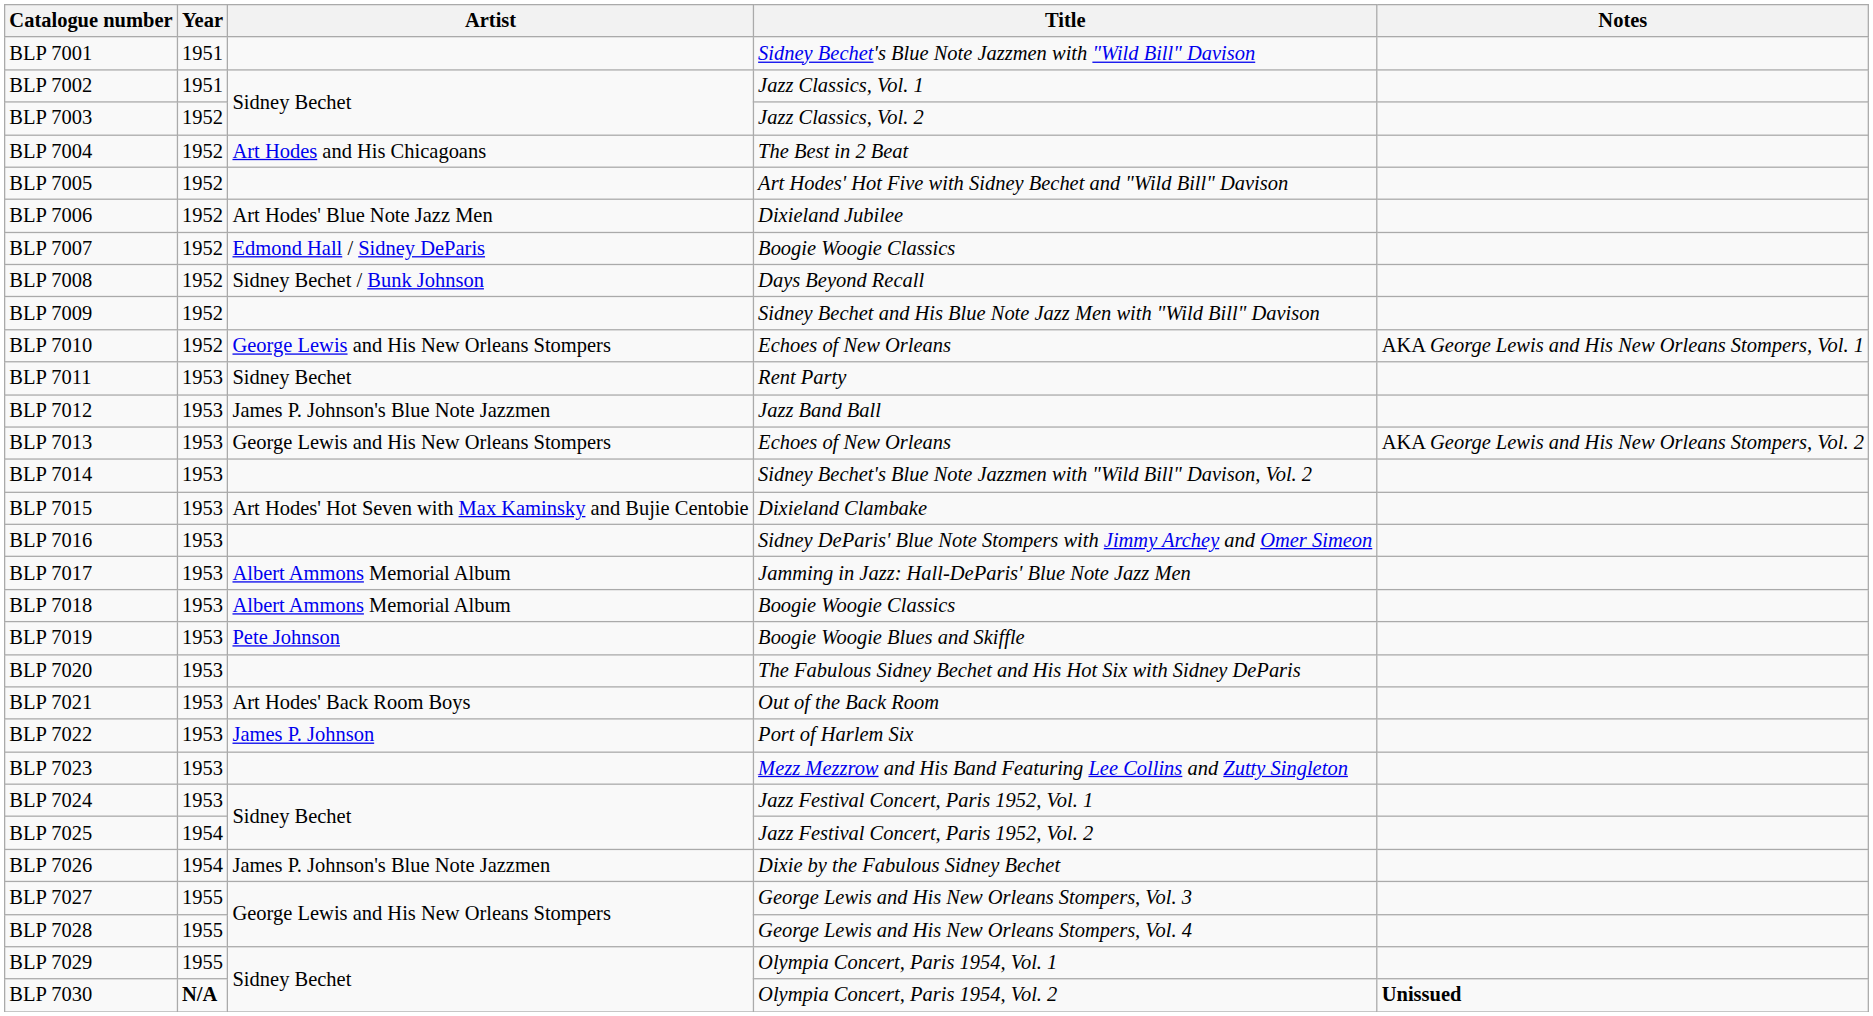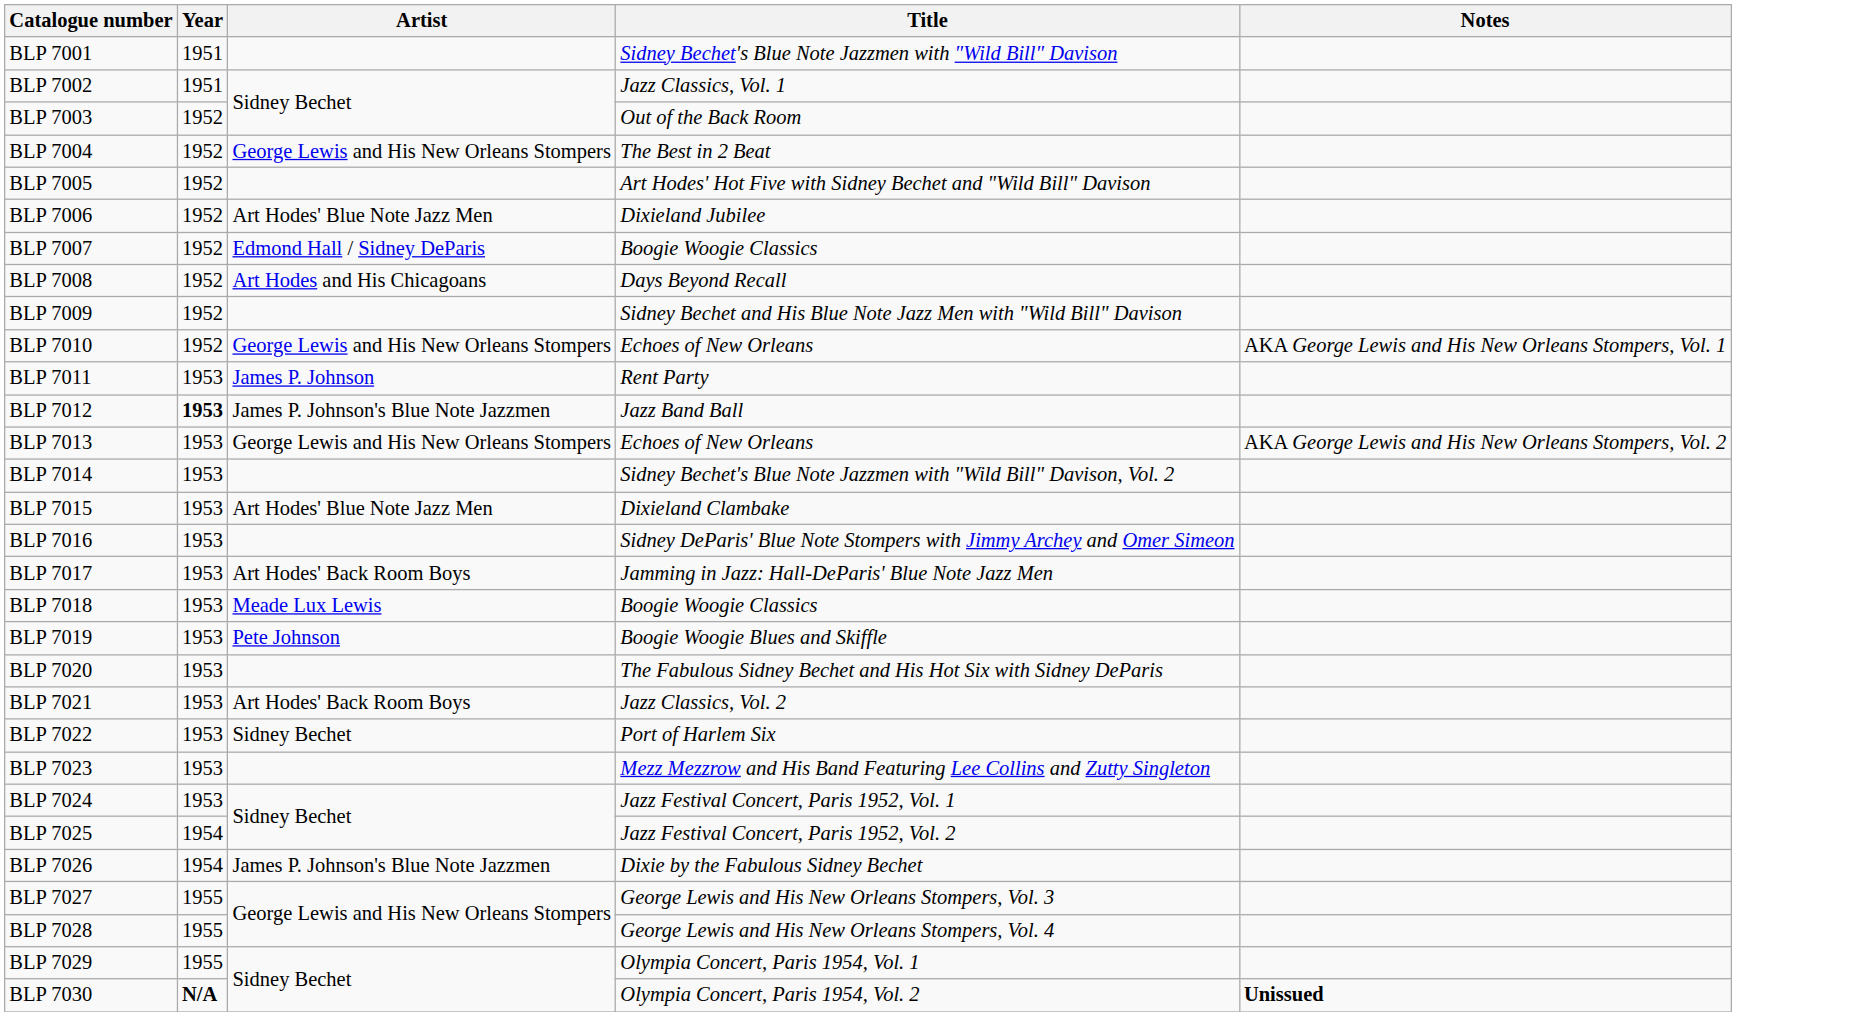 <table class="wikitable sortable" align="center" bgcolor="CCCCCC" |>
 <tr>
 <th>Catalogue number</th>
 <th>Year</th>
 <th>Artist</th>
 <th>Title</th>
 <th>Notes</th>
 </tr>
 <tr>
 <td>BLP 7001</td>
 <td>1951</td>
 <td></td>
 <td><em><a href='#'>Sidney Bechet</a>'s Blue Note Jazzmen with <a href='#'>"Wild Bill" Davison</a></em></td>
 <td></td>
 </tr>
 <tr>
 <td>BLP 7002</td>
 <td>1951</td>
 <td rowspan="2">Sidney Bechet</td>
 <td><em>Jazz Classics, Vol. 1</em></td>
 <td></td>
 </tr>
 <tr>
 <td>BLP 7003</td>
 <td>1952</td>
-<td><em>Jazz Classics, Vol. 2</em></td>
+<td><em>Out of the Back Room</em></td>
 <td></td>
 </tr>
 <tr>
 <td>BLP 7004</td>
 <td>1952</td>
-<td><a href='#'>Art Hodes</a> and His Chicagoans</td>
+<td><a href='#'>George Lewis</a> and His New Orleans Stompers</td>
 <td><em>The Best in 2 Beat</em></td>
 <td></td>
 </tr>
 <tr>
 <td>BLP 7005</td>
 <td>1952</td>
 <td></td>
 <td><em>Art Hodes' Hot Five with Sidney Bechet and "Wild Bill" Davison</em></td>
 <td></td>
 </tr>
 <tr>
 <td>BLP 7006</td>
 <td>1952</td>
 <td>Art Hodes' Blue Note Jazz Men</td>
 <td><em>Dixieland Jubilee</em></td>
 <td></td>
 </tr>
 <tr>
 <td>BLP 7007</td>
 <td>1952</td>
 <td><a href='#'>Edmond Hall</a> / <a href='#'>Sidney DeParis</a></td>
 <td><em>Boogie Woogie Classics</em></td>
 <td></td>
 </tr>
 <tr>
 <td>BLP 7008</td>
 <td>1952</td>
-<td>Sidney Bechet / <a href='#'>Bunk Johnson</a></td>
+<td><a href='#'>Art Hodes</a> and His Chicagoans</td>
 <td><em>Days Beyond Recall</em></td>
 <td></td>
 </tr>
 <tr>
 <td>BLP 7009</td>
 <td>1952</td>
 <td></td>
 <td><em>Sidney Bechet and His Blue Note Jazz Men with "Wild Bill" Davison</em></td>
 <td></td>
 </tr>
 <tr>
 <td>BLP 7010</td>
 <td>1952</td>
 <td><a href='#'>George Lewis</a> and His New Orleans Stompers</td>
 <td><em>Echoes of New Orleans</em></td>
 <td>AKA <em>George Lewis and His New Orleans Stompers, Vol. 1</em></td>
 </tr>
 <tr>
 <td>BLP 7011</td>
 <td>1953</td>
-<td>Sidney Bechet</td>
+<td><a href='#'>James P. Johnson</a></td>
 <td><em>Rent Party</em></td>
 <td></td>
 </tr>
 <tr>
 <td>BLP 7012</td>
-<td>1953</td>
+<td><strong>1953</strong></td>
 <td>James P. Johnson's Blue Note Jazzmen</td>
 <td><em>Jazz Band Ball</em></td>
 <td></td>
 </tr>
 <tr>
 <td>BLP 7013</td>
 <td>1953</td>
 <td>George Lewis and His New Orleans Stompers</td>
 <td><em>Echoes of New Orleans</em></td>
 <td>AKA <em>George Lewis and His New Orleans Stompers, Vol. 2</em></td>
 </tr>
 <tr>
 <td>BLP 7014</td>
 <td>1953</td>
 <td></td>
 <td><em>Sidney Bechet's Blue Note Jazzmen with "Wild Bill" Davison, Vol. 2</em></td>
 <td></td>
 </tr>
 <tr>
 <td>BLP 7015</td>
 <td>1953</td>
-<td>Art Hodes' Hot Seven with <a href='#'>Max Kaminsky</a> and Bujie Centobie</td>
+<td>Art Hodes' Blue Note Jazz Men</td>
 <td><em>Dixieland Clambake</em></td>
 <td></td>
 </tr>
 <tr>
 <td>BLP 7016</td>
 <td>1953</td>
 <td></td>
 <td><em>Sidney DeParis' Blue Note Stompers with <a href='#'>Jimmy Archey</a> and <a href='#'>Omer Simeon</a></em></td>
 <td></td>
 </tr>
 <tr>
 <td>BLP 7017</td>
 <td>1953</td>
-<td><a href='#'>Albert Ammons</a> Memorial Album</td>
+<td>Art Hodes' Back Room Boys</td>
 <td><em>Jamming in Jazz: Hall-DeParis' Blue Note Jazz Men</em></td>
 <td></td>
 </tr>
 <tr>
 <td>BLP 7018</td>
 <td>1953</td>
-<td><a href='#'>Albert Ammons</a> Memorial Album</td>
+<td><a href='#'>Meade Lux Lewis</a></td>
 <td><em>Boogie Woogie Classics</em></td>
 <td></td>
 </tr>
 <tr>
 <td>BLP 7019</td>
 <td>1953</td>
 <td><a href='#'>Pete Johnson</a></td>
 <td><em>Boogie Woogie Blues and Skiffle</em></td>
 <td></td>
 </tr>
 <tr>
 <td>BLP 7020</td>
 <td>1953</td>
 <td></td>
 <td><em>The Fabulous Sidney Bechet and His Hot Six with Sidney DeParis</em></td>
 <td></td>
 </tr>
 <tr>
 <td>BLP 7021</td>
 <td>1953</td>
 <td>Art Hodes' Back Room Boys</td>
-<td><em>Out of the Back Room</em></td>
+<td><em>Jazz Classics, Vol. 2</em></td>
 <td></td>
 </tr>
 <tr>
 <td>BLP 7022</td>
 <td>1953</td>
-<td><a href='#'>James P. Johnson</a></td>
+<td>Sidney Bechet</td>
 <td><em>Port of Harlem Six</em></td>
 <td></td>
 </tr>
 <tr>
 <td>BLP 7023</td>
 <td>1953</td>
 <td></td>
 <td><em><a href='#'>Mezz Mezzrow</a> and His Band Featuring <a href='#'>Lee Collins</a> and <a href='#'>Zutty Singleton</a></em></td>
 <td></td>
 </tr>
 <tr>
 <td>BLP 7024</td>
 <td>1953</td>
 <td rowspan="2">Sidney Bechet</td>
 <td><em>Jazz Festival Concert, Paris 1952, Vol. 1</em></td>
 <td></td>
 </tr>
 <tr>
 <td>BLP 7025</td>
 <td>1954</td>
 <td><em>Jazz Festival Concert, Paris 1952, Vol. 2</em></td>
 <td></td>
 </tr>
 <tr>
 <td>BLP 7026</td>
 <td>1954</td>
 <td>James P. Johnson's Blue Note Jazzmen</td>
 <td><em>Dixie by the Fabulous Sidney Bechet</em></td>
 <td></td>
 </tr>
 <tr>
 <td>BLP 7027</td>
 <td>1955</td>
 <td rowspan="2">George Lewis and His New Orleans Stompers</td>
 <td><em>George Lewis and His New Orleans Stompers, Vol. 3</em></td>
 <td></td>
 </tr>
 <tr>
 <td>BLP 7028</td>
 <td>1955</td>
 <td><em>George Lewis and His New Orleans Stompers, Vol. 4</em></td>
 <td></td>
 </tr>
 <tr>
 <td>BLP 7029</td>
 <td>1955</td>
 <td rowspan="2">Sidney Bechet</td>
 <td><em>Olympia Concert, Paris 1954, Vol. 1</em></td>
 <td></td>
 </tr>
 <tr>
 <td>BLP 7030</td>
 <td><strong>N/A</strong></td>
 <td><em>Olympia Concert, Paris 1954, Vol. 2</em></td>
 <td><strong>Unissued</strong></td>
 </tr>
 </table>
